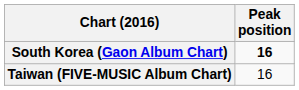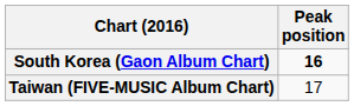 <table class="wikitable sortable plainrowheaders" style="text-align:center;">
 <tr>
 <th>Chart (2016)</th>
 <th>Peak<br>position</th>
 </tr>
 <tr>
 <th scope="row">South Korea (<a href='#'>Gaon Album Chart</a>)</th>
 <td><strong>16</strong></td>
 </tr>
 <tr>
 <th scope="row">Taiwan (FIVE-MUSIC Album Chart)</th>
-<td>16</td>
+<td>17</td>
 </tr>
 </table>
